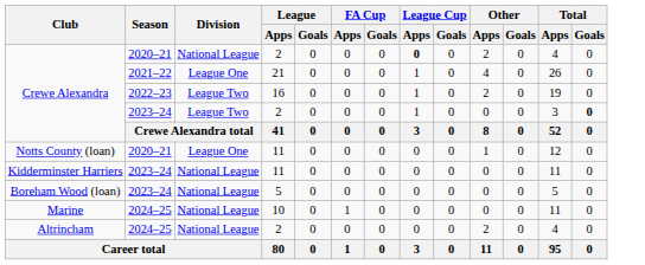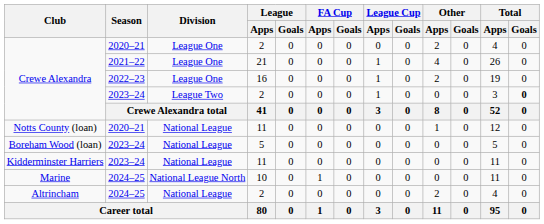 <table class="wikitable" style="text-align:center;">
 <tr>
 <th rowspan="2">Club</th>
 <th rowspan="2">Season</th>
 <th rowspan="2">Division</th>
 <th colspan="2">League</th>
 <th colspan="2"><a href='#'>FA Cup</a></th>
 <th colspan="2"><a href='#'>League Cup</a></th>
 <th colspan="2">Other</th>
 <th colspan="2">Total</th>
 </tr>
 <tr>
 <th>Apps</th>
 <th>Goals</th>
 <th>Apps</th>
 <th>Goals</th>
 <th>Apps</th>
 <th>Goals</th>
 <th>Apps</th>
 <th>Goals</th>
 <th>Apps</th>
 <th>Goals</th>
 </tr>
 <tr>
 <td rowspan="5"><a href='#'>Crewe Alexandra</a></td>
 <td><a href='#'>2020–21</a></td>
-<td><a href='#'>National League</a></td>
+<td><a href='#'>League One</a></td>
 <td>2</td>
 <td>0</td>
 <td>0</td>
 <td>0</td>
-<td><strong>0</strong></td>
+<td>0</td>
 <td>0</td>
 <td>2</td>
 <td>0</td>
 <td>4</td>
 <td>0</td>
 </tr>
 <tr>
 <td><a href='#'>2021–22</a></td>
 <td><a href='#'>League One</a></td>
 <td>21</td>
 <td>0</td>
 <td>0</td>
 <td>0</td>
 <td>1</td>
 <td>0</td>
 <td>4</td>
 <td>0</td>
 <td>26</td>
 <td>0</td>
 </tr>
 <tr>
 <td><a href='#'>2022–23</a></td>
-<td><a href='#'>League Two</a></td>
+<td><a href='#'>League One</a></td>
 <td>16</td>
 <td>0</td>
 <td>0</td>
 <td>0</td>
 <td>1</td>
 <td>0</td>
 <td>2</td>
 <td>0</td>
 <td>19</td>
 <td>0</td>
 </tr>
 <tr>
 <td><a href='#'>2023–24</a></td>
 <td><a href='#'>League Two</a></td>
 <td>2</td>
 <td>0</td>
 <td>0</td>
 <td>0</td>
 <td>1</td>
 <td>0</td>
 <td>0</td>
 <td>0</td>
 <td>3</td>
 <td><strong>0</strong></td>
 </tr>
 <tr>
 <th colspan="2">Crewe Alexandra total</th>
 <th>41</th>
 <th>0</th>
 <th>0</th>
 <th>0</th>
 <th>3</th>
 <th>0</th>
 <th>8</th>
 <th>0</th>
 <th>52</th>
 <th>0</th>
 </tr>
 <tr>
 <td><a href='#'>Notts County</a> (loan)</td>
 <td><a href='#'>2020–21</a></td>
-<td><a href='#'>League One</a></td>
+<td><a href='#'>National League</a></td>
 <td>11</td>
 <td>0</td>
 <td>0</td>
 <td>0</td>
 <td>0</td>
 <td>0</td>
 <td>1</td>
 <td>0</td>
 <td>12</td>
+<td>0</td>
+</tr>
+<tr>
+<td><a href='#'>Boreham Wood</a> (loan)</td>
+<td><a href='#'>2023–24</a></td>
+<td><a href='#'>National League</a></td>
+<td>5</td>
+<td>0</td>
+<td>0</td>
+<td>0</td>
+<td>0</td>
+<td>0</td>
+<td>0</td>
+<td>0</td>
+<td>5</td>
 <td>0</td>
 </tr>
 <tr>
 <td><a href='#'>Kidderminster Harriers</a></td>
 <td><a href='#'>2023–24</a></td>
 <td><a href='#'>National League</a></td>
 <td>11</td>
 <td>0</td>
 <td>0</td>
 <td>0</td>
 <td>0</td>
 <td>0</td>
 <td>0</td>
 <td>0</td>
 <td>11</td>
 <td>0</td>
 </tr>
 <tr>
-<td><a href='#'>Boreham Wood</a> (loan)</td>
-<td><a href='#'>2023–24</a></td>
-<td><a href='#'>National League</a></td>
-<td>5</td>
-<td>0</td>
-<td>0</td>
-<td>0</td>
-<td>0</td>
-<td>0</td>
-<td>0</td>
-<td>0</td>
-<td>5</td>
-<td>0</td>
-</tr>
-<tr>
 <td><a href='#'>Marine</a></td>
 <td><a href='#'>2024–25</a></td>
-<td><a href='#'>National League</a></td>
+<td><a href='#'>National League North</a></td>
 <td>10</td>
 <td>0</td>
 <td>1</td>
 <td>0</td>
 <td>0</td>
 <td>0</td>
 <td>0</td>
 <td>0</td>
 <td>11</td>
 <td>0</td>
 </tr>
 <tr>
 <td><a href='#'>Altrincham</a></td>
 <td><a href='#'>2024–25</a></td>
 <td><a href='#'>National League</a></td>
 <td>2</td>
 <td>0</td>
 <td>0</td>
 <td>0</td>
 <td>0</td>
 <td>0</td>
 <td>2</td>
 <td>0</td>
 <td>4</td>
 <td>0</td>
 </tr>
 <tr>
 <th colspan="3">Career total</th>
 <th>80</th>
 <th>0</th>
 <th>1</th>
 <th>0</th>
 <th>3</th>
 <th>0</th>
 <th>11</th>
 <th>0</th>
 <th>95</th>
 <th>0</th>
 </tr>
 </table>
